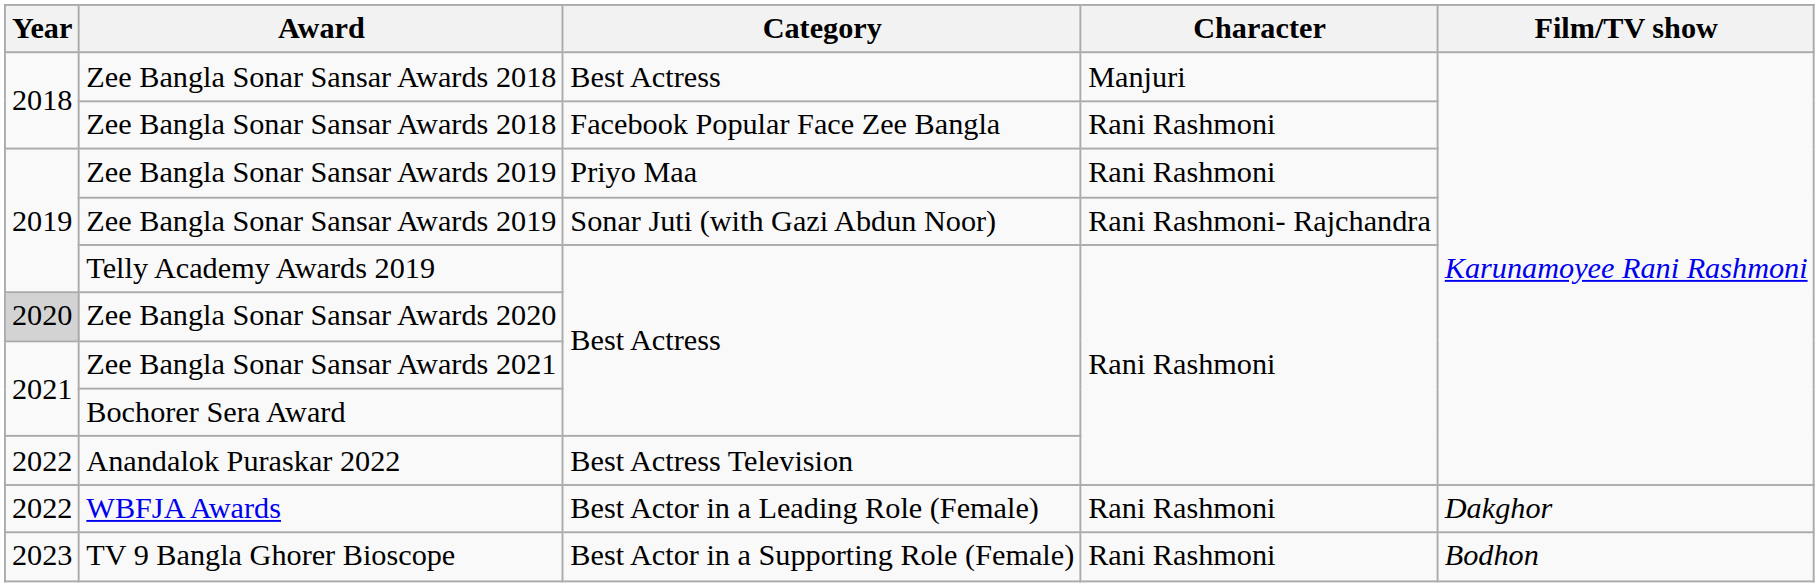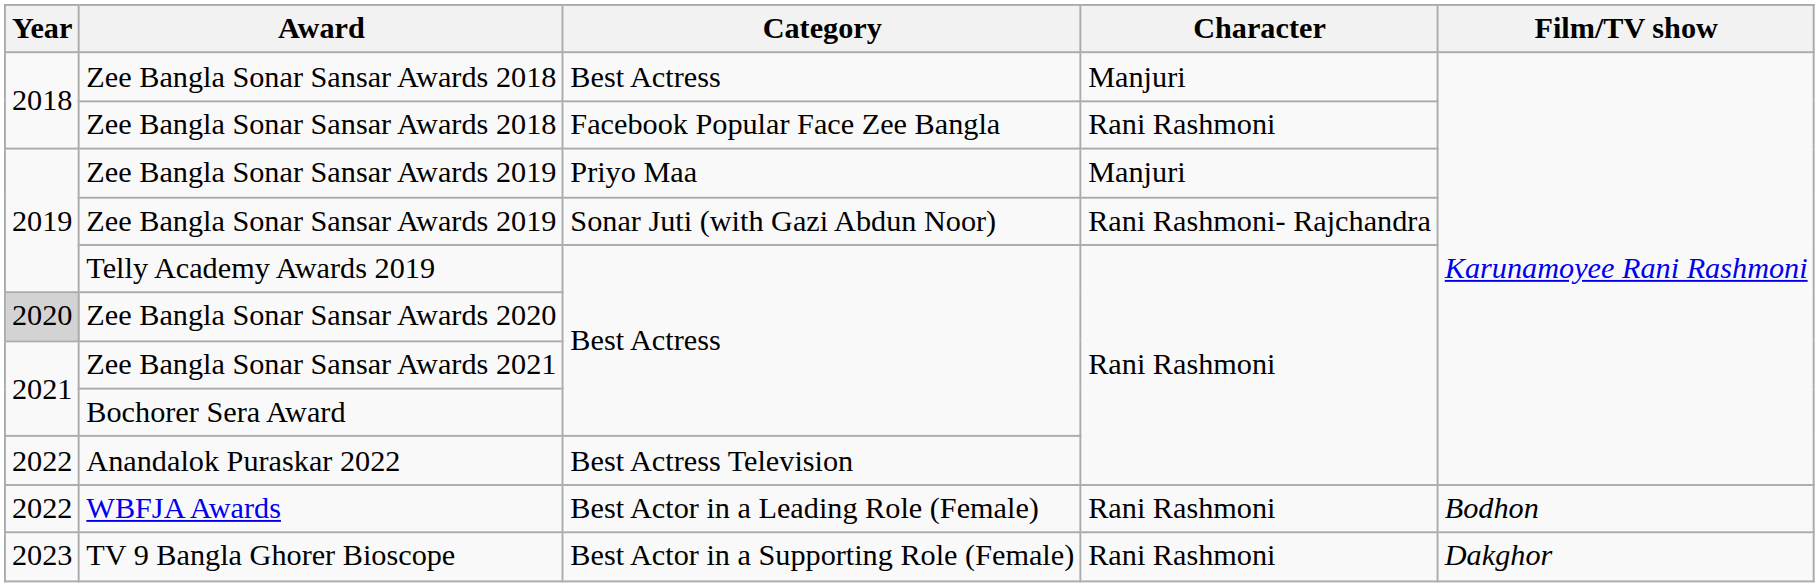 <table class="wikitable sortable">
 <tr>
 <th>Year</th>
 <th>Award</th>
 <th>Category</th>
 <th>Character</th>
 <th>Film/TV show</th>
 </tr>
 <tr>
 <td rowspan="2">2018</td>
 <td>Zee Bangla Sonar Sansar Awards 2018</td>
 <td>Best Actress</td>
 <td>Manjuri</td>
 <td rowspan="9"><em><a href='#'>Karunamoyee Rani Rashmoni</a></em></td>
 </tr>
 <tr>
 <td>Zee Bangla Sonar Sansar Awards 2018</td>
 <td>Facebook Popular Face Zee Bangla</td>
 <td>Rani Rashmoni</td>
 </tr>
 <tr>
 <td rowspan="3">2019</td>
 <td>Zee Bangla Sonar Sansar Awards 2019</td>
 <td>Priyo Maa</td>
-<td>Rani Rashmoni</td>
+<td>Manjuri</td>
 </tr>
 <tr>
 <td>Zee Bangla Sonar Sansar Awards 2019</td>
 <td>Sonar Juti (with Gazi Abdun Noor)</td>
 <td>Rani Rashmoni- Rajchandra</td>
 </tr>
 <tr>
 <td>Telly Academy Awards 2019</td>
 <td rowspan="4">Best Actress</td>
 <td rowspan="5">Rani Rashmoni</td>
 </tr>
 <tr>
 <td style="background: lightgrey;">2020</td>
 <td>Zee Bangla Sonar Sansar Awards 2020</td>
 </tr>
 <tr>
 <td rowspan="2">2021</td>
 <td>Zee Bangla Sonar Sansar Awards 2021</td>
 </tr>
 <tr>
 <td>Bochorer Sera Award</td>
 </tr>
 <tr>
 <td>2022</td>
 <td>Anandalok Puraskar 2022</td>
 <td>Best Actress Television</td>
 </tr>
 <tr>
 <td>2022</td>
 <td><a href='#'>WBFJA Awards</a></td>
 <td>Best Actor in a Leading Role (Female)</td>
 <td>Rani Rashmoni</td>
-<td><em>Dakghor</em></td>
+<td><em>Bodhon</em></td>
 </tr>
 <tr>
 <td>2023</td>
 <td>TV 9 Bangla Ghorer Bioscope</td>
 <td>Best Actor in a Supporting Role (Female)</td>
 <td>Rani Rashmoni</td>
-<td><em>Bodhon</em></td>
+<td><em>Dakghor</em></td>
 </tr>
 </table>
